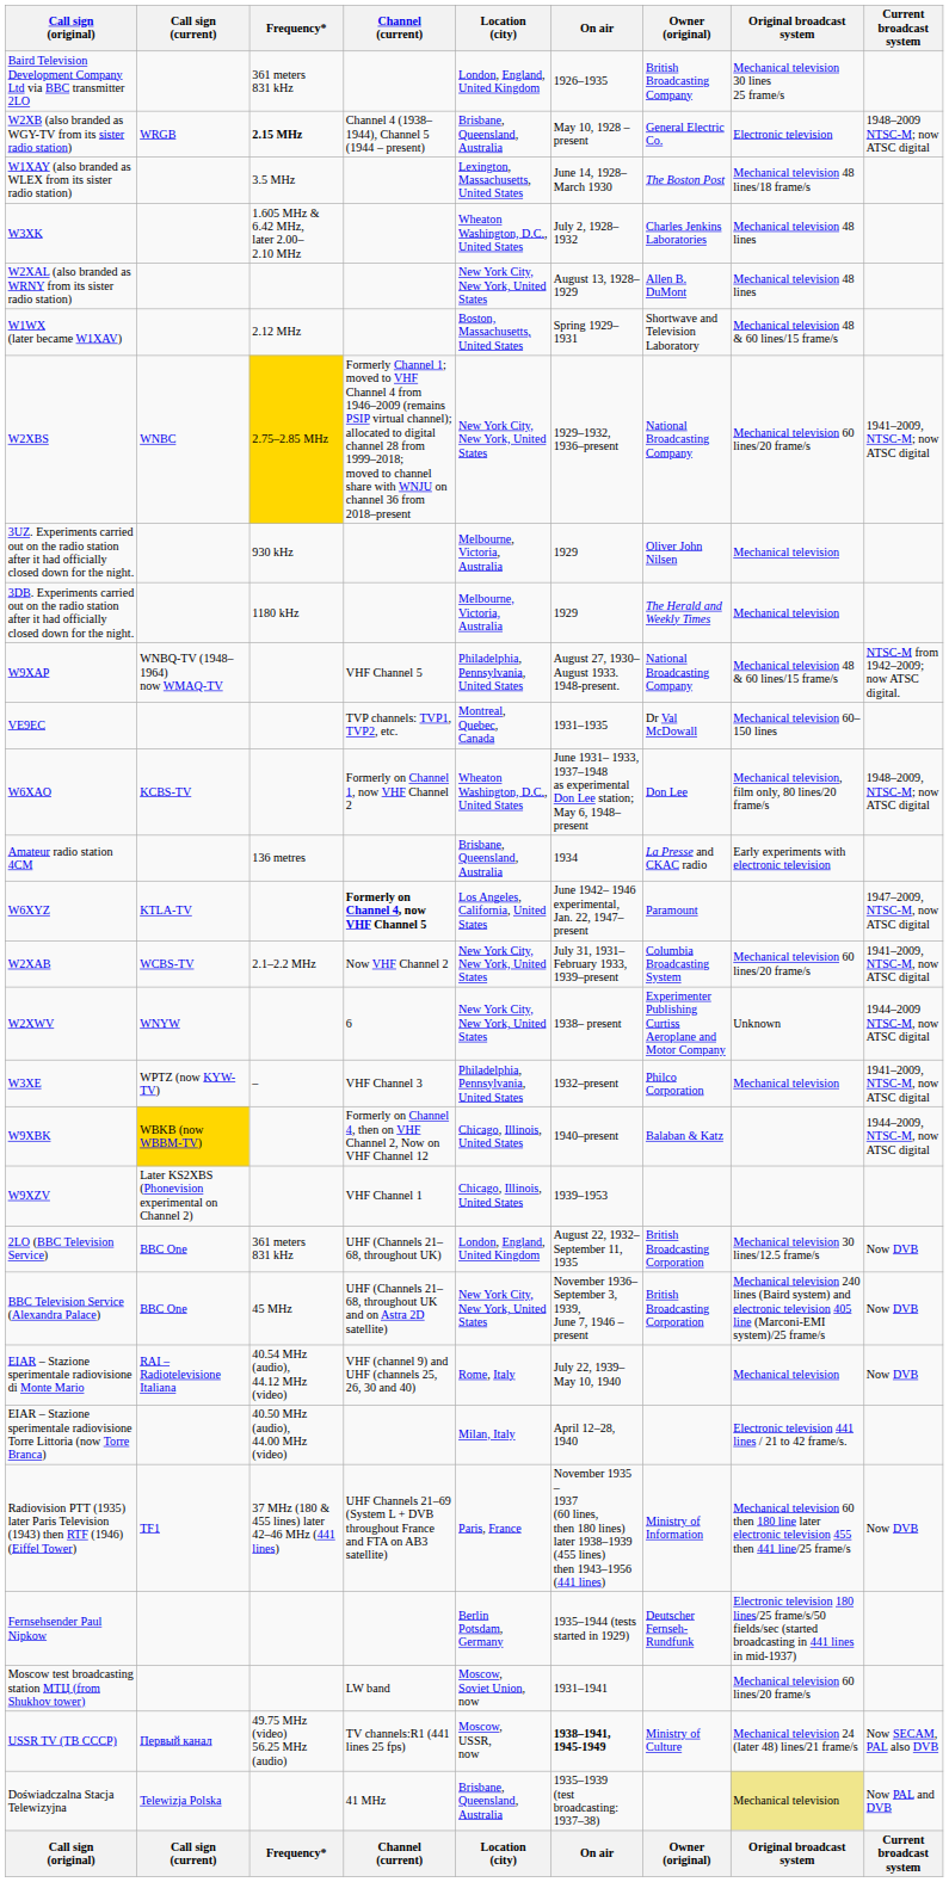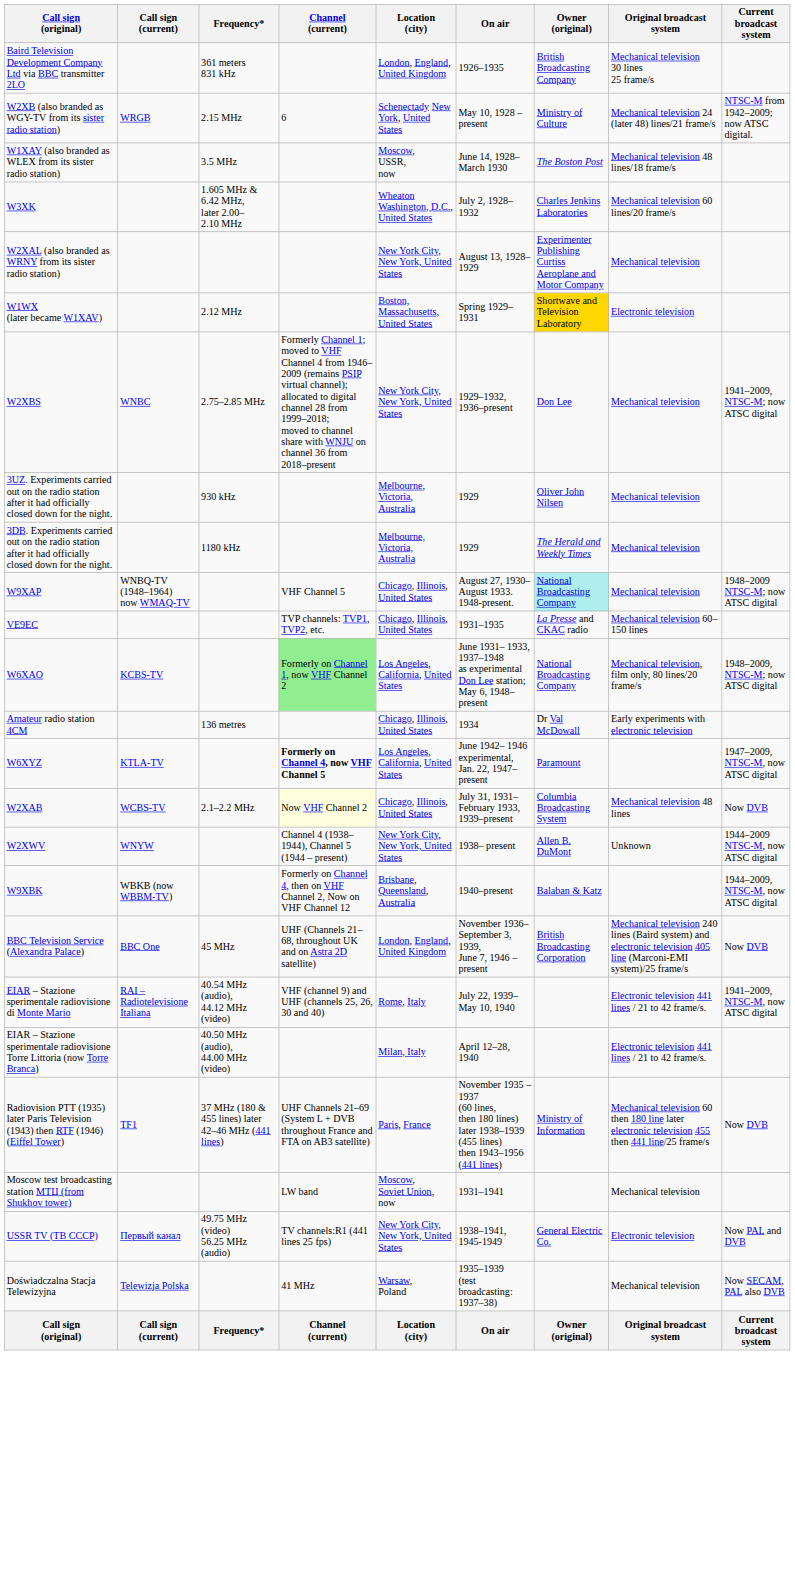 <table class="wikitable sortable">
 <tr>
 <th><a href='#'>Call sign</a><br>(original)</th>
 <th>Call sign<br>(current)</th>
 <th>Frequency*</th>
 <th><a href='#'>Channel</a><br>(current)</th>
 <th>Location<br>(city)</th>
 <th>On air</th>
 <th>Owner (original)</th>
 <th>Original broadcast system</th>
 <th>Current broadcast system</th>
 </tr>
 <tr>
 <td><a href='#'>Baird Television Development Company Ltd</a> via <a href='#'>BBC</a> transmitter <a href='#'>2LO</a></td>
 <td></td>
 <td>361 meters<br>831 kHz<br></td>
 <td></td>
 <td> <a href='#'>London</a>, <a href='#'>England</a>, <a href='#'>United Kingdom</a></td>
 <td>1926–1935<br></td>
 <td><a href='#'>British Broadcasting Company</a></td>
 <td><a href='#'>Mechanical television</a> <br>30 lines<br>25 frame/s</td>
 <td></td>
 </tr>
 <tr>
 <td><a href='#'>W2XB</a> (also branded as WGY-TV from its <a href='#'>sister radio station</a>)</td>
 <td><a href='#'>WRGB</a></td>
-<td><strong>2.15 MHz</strong></td>
-<td>Channel 4 (1938–1944), Channel 5 (1944 – present)</td>
-<td> <a href='#'>Brisbane</a>, <br><a href='#'>Queensland</a>, <br><a href='#'>Australia</a></td>
+<td>2.15 MHz</td>
+<td>6</td>
+<td> <a href='#'>Schenectady</a> <a href='#'>New York</a>, <a href='#'>United States</a></td>
 <td>May 10, 1928 – present</td>
-<td><a href='#'>General Electric Co.</a></td>
-<td><a href='#'>Electronic television</a></td>
-<td>1948–2009 <a href='#'>NTSC-M</a>; now ATSC digital</td>
+<td><a href='#'>Ministry of Culture</a></td>
+<td><a href='#'>Mechanical television</a> 24 (later 48) lines/21 frame/s</td>
+<td><a href='#'>NTSC-M</a> from 1942–2009; now ATSC digital.</td>
 </tr>
 <tr>
 <td><a href='#'>W1XAY</a> (also branded as WLEX from its sister radio station)</td>
 <td></td>
 <td>3.5 MHz</td>
 <td></td>
-<td> <a href='#'>Lexington</a>, <a href='#'>Massachusetts</a>, <a href='#'>United States</a></td>
+<td> <a href='#'>Moscow</a>, <br>USSR, <br>now <br></td>
 <td>June 14, 1928– <br>March 1930</td>
 <td><em><a href='#'>The Boston Post</a></em></td>
 <td><a href='#'>Mechanical television</a> 48 lines/18 frame/s</td>
 <td></td>
 </tr>
 <tr>
 <td><a href='#'>W3XK</a></td>
 <td></td>
 <td>1.605 MHz & 6.42 MHz, <br>later 2.00–2.10 MHz</td>
 <td></td>
 <td> <a href='#'>Wheaton</a><br><a href='#'>Washington, D.C.</a>, <a href='#'>United States</a></td>
 <td>July 2, 1928– 1932</td>
 <td><a href='#'>Charles Jenkins Laboratories</a></td>
-<td><a href='#'>Mechanical television</a> 48 lines</td>
+<td><a href='#'>Mechanical television</a> 60 lines/20 frame/s</td>
 <td></td>
 </tr>
 <tr>
 <td><a href='#'>W2XAL</a> (also branded as <a href='#'>WRNY</a> from its sister radio station)</td>
 <td></td>
 <td></td>
 <td></td>
 <td> <a href='#'>New York City, New York, United States</a></td>
 <td>August 13, 1928– 1929</td>
-<td><a href='#'>Allen B. DuMont</a></td>
-<td><a href='#'>Mechanical television</a> 48 lines</td>
+<td><a href='#'>Experimenter Publishing</a><br><a href='#'>Curtiss Aeroplane and Motor Company</a></td>
+<td><a href='#'>Mechanical television</a></td>
 <td></td>
 </tr>
 <tr>
 <td><a href='#'>W1WX</a><br>(later became <a href='#'>W1XAV</a>)</td>
 <td></td>
 <td>2.12 MHz</td>
 <td></td>
 <td> <a href='#'>Boston, Massachusetts, United States</a></td>
 <td>Spring 1929–1931</td>
-<td>Shortwave and Television Laboratory</td>
-<td><a href='#'>Mechanical television</a> 48 & 60 lines/15 frame/s</td>
+<td style="background: gold;">Shortwave and Television Laboratory</td>
+<td><a href='#'>Electronic television</a></td>
 <td></td>
 </tr>
 <tr>
 <td><a href='#'>W2XBS</a></td>
 <td><a href='#'>WNBC</a></td>
-<td style="background: gold;">2.75–2.85 MHz</td>
+<td>2.75–2.85 MHz</td>
 <td>Formerly <a href='#'>Channel 1</a>;<br>moved to <a href='#'>VHF</a> Channel 4 from 1946–2009 (remains <a href='#'>PSIP</a> virtual channel);<br>allocated to digital channel 28 from 1999–2018;<br>moved to channel share with <a href='#'>WNJU</a> on channel 36 from 2018–present</td>
 <td> <a href='#'>New York City, New York, United States</a></td>
 <td>1929–1932, 1936–present</td>
-<td><a href='#'>National Broadcasting Company</a></td>
-<td><a href='#'>Mechanical television</a> 60 lines/20 frame/s</td>
+<td><a href='#'>Don Lee</a></td>
+<td><a href='#'>Mechanical television</a></td>
 <td>1941–2009, <a href='#'>NTSC-M</a>; now ATSC digital</td>
 </tr>
 <tr>
 <td><a href='#'>3UZ</a>. Experiments carried out on the radio station after it had officially closed down for the night.</td>
 <td></td>
 <td>930 kHz</td>
 <td></td>
 <td> <a href='#'>Melbourne</a>, <br><a href='#'>Victoria</a>, <br><a href='#'>Australia</a></td>
 <td>1929</td>
 <td><a href='#'>Oliver John Nilsen</a></td>
 <td><a href='#'>Mechanical television</a></td>
 <td></td>
 </tr>
 <tr>
 <td><a href='#'>3DB</a>. Experiments carried out on the radio station after it had officially closed down for the night.</td>
 <td></td>
 <td>1180 kHz</td>
 <td></td>
 <td> <a href='#'>Melbourne, <br>Victoria, <br>Australia</a></td>
 <td>1929</td>
 <td><em><a href='#'>The Herald and Weekly Times</a></em></td>
 <td><a href='#'>Mechanical television</a></td>
 <td></td>
 </tr>
 <tr>
 <td><a href='#'>W9XAP</a></td>
 <td>WNBQ-TV (1948–1964)<br>now <a href='#'>WMAQ-TV</a></td>
 <td></td>
 <td>VHF Channel 5</td>
-<td> <a href='#'>Philadelphia</a>, <a href='#'>Pennsylvania</a>, <a href='#'>United States</a></td>
+<td> <a href='#'>Chicago</a>, <a href='#'>Illinois</a>, <a href='#'>United States</a></td>
 <td>August 27, 1930– August 1933. 1948-present. <br></td>
-<td><a href='#'>National Broadcasting Company</a></td>
-<td><a href='#'>Mechanical television</a> 48 & 60 lines/15 frame/s</td>
-<td><a href='#'>NTSC-M</a> from 1942–2009; now ATSC digital.</td>
+<td style="background: paleturquoise;"><a href='#'>National Broadcasting Company</a></td>
+<td><a href='#'>Mechanical television</a></td>
+<td>1948–2009 <a href='#'>NTSC-M</a>; now ATSC digital</td>
 </tr>
 <tr>
 <td><a href='#'>VE9EC</a></td>
 <td></td>
 <td></td>
 <td>TVP channels: <a href='#'>TVP1</a>, <a href='#'>TVP2</a>, etc.</td>
-<td> <a href='#'>Montreal</a>, <br><a href='#'>Quebec</a>, <br><a href='#'>Canada</a></td>
+<td> <a href='#'>Chicago</a>, <a href='#'>Illinois</a>, <a href='#'>United States</a></td>
 <td>1931–1935</td>
-<td>Dr <a href='#'>Val McDowall</a></td>
+<td><em><a href='#'>La Presse</a></em> and <a href='#'>CKAC</a> radio</td>
 <td><a href='#'>Mechanical television</a> 60–150 lines</td>
 <td></td>
 </tr>
 <tr>
 <td><a href='#'>W6XAO</a></td>
 <td><a href='#'>KCBS-TV</a></td>
 <td></td>
-<td>Formerly on <a href='#'>Channel 1</a>, now <a href='#'>VHF</a> Channel 2</td>
-<td> <a href='#'>Wheaton</a><br><a href='#'>Washington, D.C.</a>, <a href='#'>United States</a></td>
+<td style="background: lightgreen;">Formerly on <a href='#'>Channel 1</a>, now <a href='#'>VHF</a> Channel 2</td>
+<td> <a href='#'>Los Angeles</a>,<br><a href='#'>California</a>, <a href='#'>United States</a></td>
 <td> June 1931– 1933, <br>1937–1948 <br>as experimental <br><a href='#'>Don Lee</a> station; <br>May 6, 1948–<br>present</td>
-<td><a href='#'>Don Lee</a></td>
+<td><a href='#'>National Broadcasting Company</a></td>
 <td><a href='#'>Mechanical television</a>, film only, 80 lines/20 frame/s</td>
 <td>1948–2009, <a href='#'>NTSC-M</a>; now ATSC digital</td>
 </tr>
 <tr>
 <td><a href='#'>Amateur</a> radio station <a href='#'>4CM</a></td>
 <td></td>
 <td>136 metres</td>
 <td></td>
-<td> <a href='#'>Brisbane</a>, <br><a href='#'>Queensland</a>, <br><a href='#'>Australia</a></td>
+<td> <a href='#'>Chicago</a>, <a href='#'>Illinois</a>, <a href='#'>United States</a></td>
 <td>1934</td>
-<td><em><a href='#'>La Presse</a></em> and <a href='#'>CKAC</a> radio</td>
+<td>Dr <a href='#'>Val McDowall</a></td>
 <td>Early experiments with <a href='#'>electronic television</a></td>
 <td></td>
 </tr>
 <tr>
 <td><a href='#'>W6XYZ</a></td>
 <td><a href='#'>KTLA-TV</a></td>
 <td></td>
 <td><strong>Formerly on <a href='#'>Channel 4</a>, now <a href='#'>VHF</a> Channel 5</strong></td>
 <td> <a href='#'>Los Angeles</a>,<br><a href='#'>California</a>, <a href='#'>United States</a></td>
 <td>June 1942– 1946 experimental, <br>Jan. 22, 1947– present</td>
 <td><a href='#'>Paramount</a></td>
 <td></td>
 <td>1947–2009, <a href='#'>NTSC-M</a>, now ATSC digital</td>
 </tr>
 <tr>
 <td><a href='#'>W2XAB</a></td>
 <td><a href='#'>WCBS-TV</a></td>
 <td>2.1–2.2 MHz</td>
-<td>Now <a href='#'>VHF</a> Channel 2</td>
-<td> <a href='#'>New York City, New York, United States</a></td>
+<td style="background: lightyellow;">Now <a href='#'>VHF</a> Channel 2</td>
+<td> <a href='#'>Chicago</a>, <a href='#'>Illinois</a>, <a href='#'>United States</a></td>
 <td>July 31, 1931– <br>February 1933,<br>1939–present</td>
 <td><a href='#'>Columbia Broadcasting System</a></td>
-<td><a href='#'>Mechanical television</a> 60 lines/20 frame/s</td>
-<td>1941–2009, <a href='#'>NTSC-M</a>, now ATSC digital</td>
+<td><a href='#'>Mechanical television</a> 48 lines</td>
+<td>Now <a href='#'>DVB</a></td>
 </tr>
 <tr>
 <td><a href='#'>W2XWV</a></td>
 <td><a href='#'>WNYW</a></td>
 <td></td>
-<td>6</td>
+<td>Channel 4 (1938–1944), Channel 5 (1944 – present)</td>
 <td> <a href='#'>New York City, New York, United States</a></td>
 <td>1938– present</td>
-<td><a href='#'>Experimenter Publishing</a><br><a href='#'>Curtiss Aeroplane and Motor Company</a></td>
+<td><a href='#'>Allen B. DuMont</a></td>
 <td>Unknown</td>
 <td>1944–2009 <a href='#'>NTSC-M</a>, now ATSC digital</td>
 </tr>
 <tr>
-<td><a href='#'>W3XE</a></td>
-<td>WPTZ (now <a href='#'>KYW-TV</a>)</td>
-<td>–</td>
-<td>VHF Channel 3</td>
-<td> <a href='#'>Philadelphia</a>, <a href='#'>Pennsylvania</a>, <a href='#'>United States</a></td>
-<td>1932–present</td>
-<td><a href='#'>Philco Corporation</a></td>
-<td><a href='#'>Mechanical television</a></td>
-<td>1941–2009, <a href='#'>NTSC-M</a>, now ATSC digital</td>
-</tr>
-<tr>
 <td><a href='#'>W9XBK</a></td>
-<td style="background: gold;">WBKB (now <a href='#'>WBBM-TV</a>)</td>
+<td>WBKB (now <a href='#'>WBBM-TV</a>)</td>
 <td></td>
 <td>Formerly on <a href='#'>Channel 4</a>, then on <a href='#'>VHF</a> Channel 2, Now on VHF Channel 12</td>
-<td> <a href='#'>Chicago</a>, <a href='#'>Illinois</a>, <a href='#'>United States</a></td>
+<td> <a href='#'>Brisbane</a>, <br><a href='#'>Queensland</a>, <br><a href='#'>Australia</a></td>
 <td>1940–present</td>
 <td><a href='#'>Balaban & Katz</a></td>
 <td></td>
 <td>1944–2009, <a href='#'>NTSC-M</a>, now ATSC digital</td>
 </tr>
 <tr>
-<td><a href='#'>W9XZV</a></td>
-<td>Later KS2XBS (<a href='#'>Phonevision</a> experimental on Channel 2)</td>
-<td></td>
-<td>VHF Channel 1</td>
-<td> <a href='#'>Chicago</a>, <a href='#'>Illinois</a>, <a href='#'>United States</a></td>
-<td>1939–1953</td>
-<td></td>
-<td></td>
-<td></td>
-</tr>
-<tr>
-<td><a href='#'>2LO</a> (<a href='#'>BBC Television Service</a>)</td>
-<td><a href='#'>BBC One</a></td>
-<td>361 meters<br>831 kHz<br></td>
-<td>UHF (Channels 21–68, throughout UK)</td>
-<td> <a href='#'>London</a>, <a href='#'>England</a>, <a href='#'>United Kingdom</a></td>
-<td>August 22, 1932– September 11, 1935</td>
-<td><a href='#'>British Broadcasting Corporation</a></td>
-<td><a href='#'>Mechanical television</a> 30 lines/12.5 frame/s</td>
-<td>Now <a href='#'>DVB</a></td>
-</tr>
-<tr>
 <td><a href='#'>BBC Television Service</a> (<a href='#'>Alexandra Palace</a>)</td>
 <td><a href='#'>BBC One</a></td>
 <td>45 MHz<br></td>
 <td>UHF (Channels 21–68, throughout UK and on <a href='#'>Astra 2D</a> satellite)</td>
-<td> <a href='#'>New York City, New York, United States</a></td>
+<td> <a href='#'>London</a>, <a href='#'>England</a>, <a href='#'>United Kingdom</a></td>
 <td>November 1936– <br>September 3, 1939, <br>June 7, 1946 – present</td>
 <td><a href='#'>British Broadcasting Corporation</a></td>
 <td><a href='#'>Mechanical television</a> 240 lines (Baird system) and <a href='#'>electronic television</a> <a href='#'>405 line</a> (Marconi-EMI system)/25 frame/s</td>
 <td>Now <a href='#'>DVB</a></td>
 </tr>
 <tr>
 <td><a href='#'>EIAR</a> – Stazione sperimentale radiovisione di <a href='#'>Monte Mario</a></td>
 <td><a href='#'>RAI – Radiotelevisione Italiana</a></td>
 <td>40.54 MHz (audio), 44.12 MHz (video)</td>
 <td>VHF (channel 9) and UHF (channels 25, 26, 30 and 40)</td>
 <td> <a href='#'>Rome</a>, <a href='#'>Italy</a></td>
 <td>July 22, 1939– <br>May 10, 1940</td>
 <td></td>
-<td><a href='#'>Mechanical television</a></td>
-<td>Now <a href='#'>DVB</a></td>
+<td><a href='#'>Electronic television</a> <a href='#'>441 lines</a> / 21 to 42 frame/s.</td>
+<td>1941–2009, <a href='#'>NTSC-M</a>, now ATSC digital</td>
 </tr>
 <tr>
 <td>EIAR – Stazione sperimentale radiovisione Torre Littoria (now <a href='#'>Torre Branca</a>)</td>
 <td></td>
 <td>40.50 MHz (audio), 44.00 MHz (video)</td>
 <td></td>
 <td> <a href='#'>Milan, Italy</a></td>
 <td>April 12–28, 1940</td>
 <td></td>
 <td><a href='#'>Electronic television</a> <a href='#'>441 lines</a> / 21 to 42 frame/s.</td>
 <td></td>
 </tr>
 <tr>
 <td>Radiovision PTT (1935) later Paris Television (1943) then <a href='#'>RTF</a> (1946) (<a href='#'>Eiffel Tower</a>)</td>
 <td><a href='#'>TF1</a></td>
 <td>37 MHz (180 & 455 lines) later 42–46 MHz (<a href='#'>441 lines</a>)</td>
 <td>UHF Channels 21–69 (System L + DVB throughout France and FTA on AB3 satellite)</td>
 <td> <a href='#'>Paris</a>, <a href='#'>France</a></td>
 <td>November 1935 – <br>1937 <br>(60 lines, <br>then 180 lines) <br>later 1938–1939 <br>(455 lines) <br>then 1943–1956 <br>(<a href='#'>441 lines</a>)</td>
 <td><a href='#'>Ministry of Information</a></td>
 <td><a href='#'>Mechanical television</a> 60 then <a href='#'>180 line</a> later <a href='#'>electronic television</a> <a href='#'>455</a> then <a href='#'>441 line</a>/25 frame/s</td>
 <td>Now <a href='#'>DVB</a></td>
 </tr>
 <tr>
-<td><a href='#'>Fernsehsender Paul Nipkow</a></td>
-<td></td>
-<td></td>
-<td></td>
-<td> <a href='#'>Berlin</a><br><a href='#'>Potsdam</a>, <br><a href='#'>Germany</a></td>
-<td>1935–1944 (tests started in 1929)</td>
-<td><a href='#'>Deutscher Fernseh-Rundfunk</a></td>
-<td><a href='#'>Electronic television</a> <a href='#'>180 lines</a>/25 frame/s/50 fields/sec (started broadcasting in <a href='#'>441 lines</a> in mid-1937)</td>
-<td></td>
-</tr>
-<tr>
 <td>Moscow test broadcasting station <a href='#'>МТЦ (from Shukhov tower)</a></td>
 <td></td>
 <td></td>
 <td>LW band</td>
 <td> <a href='#'>Moscow</a>, <br><a href='#'>Soviet Union</a>, <br>now <br></td>
 <td>1931–1941</td>
 <td></td>
-<td><a href='#'>Mechanical television</a> 60 lines/20 frame/s</td>
+<td>Mechanical television</td>
 <td></td>
 </tr>
 <tr>
 <td><a href='#'>USSR TV (ТВ СССР)</a></td>
 <td><a href='#'>Первый канал</a></td>
 <td>49.75 MHz (video) 56.25 MHz (audio)</td>
 <td>TV channels:R1 (441 lines 25 fps)</td>
-<td> <a href='#'>Moscow</a>, <br>USSR, <br>now <br></td>
-<td><strong>1938–1941, <br>1945-1949</strong></td>
-<td><a href='#'>Ministry of Culture</a></td>
-<td><a href='#'>Mechanical television</a> 24 (later 48) lines/21 frame/s</td>
-<td>Now <a href='#'>SECAM</a>, <a href='#'>PAL</a> also <a href='#'>DVB</a></td>
+<td> <a href='#'>New York City, New York, United States</a></td>
+<td>1938–1941, <br>1945-1949</td>
+<td><a href='#'>General Electric Co.</a></td>
+<td><a href='#'>Electronic television</a></td>
+<td>Now <a href='#'>PAL</a> and <a href='#'>DVB</a></td>
 </tr>
 <tr>
 <td>Doświadczalna Stacja Telewizyjna</td>
 <td><a href='#'>Telewizja Polska</a></td>
 <td></td>
 <td>41 MHz</td>
-<td> <a href='#'>Brisbane</a>, <br><a href='#'>Queensland</a>, <br><a href='#'>Australia</a></td>
+<td> <a href='#'>Warsaw</a>, <br>Poland</td>
 <td>1935–1939 <br>(test broadcasting: <br>1937–38)</td>
 <td></td>
-<td style="background: khaki;">Mechanical television</td>
-<td>Now <a href='#'>PAL</a> and <a href='#'>DVB</a></td>
+<td>Mechanical television</td>
+<td>Now <a href='#'>SECAM</a>, <a href='#'>PAL</a> also <a href='#'>DVB</a></td>
 </tr>
 <tr>
 <th>Call sign<br>(original)</th>
 <th>Call sign<br>(current)</th>
 <th>Frequency*</th>
 <th>Channel<br>(current)</th>
 <th>Location<br>(city)</th>
 <th>On air</th>
 <th>Owner (original)</th>
 <th>Original broadcast system</th>
 <th>Current broadcast system</th>
 </tr>
 </table>
